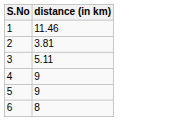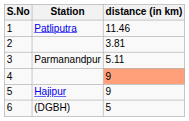 <table class="wikitable" border="1">
 <tr>
 <th>S.No</th>
+<th>Station</th>
 <th>distance (in km)</th>
 </tr>
 <tr>
 <td>1</td>
+<td><a href='#'>Patliputra</a></td>
 <td>11.46</td>
 </tr>
 <tr>
 <td>2</td>
+<td></td>
 <td>3.81</td>
 </tr>
 <tr>
 <td>3</td>
+<td>Parmanandpur</td>
 <td>5.11</td>
 </tr>
 <tr>
 <td>4</td>
-<td>9</td>
+<td></td>
+<td style="background: lightsalmon;">9</td>
 </tr>
 <tr>
 <td>5</td>
+<td><a href='#'>Hajipur</a></td>
 <td>9</td>
 </tr>
 <tr>
 <td>6</td>
-<td>8</td>
+<td> (DGBH)</td>
+<td>5</td>
 </tr>
 </table>
